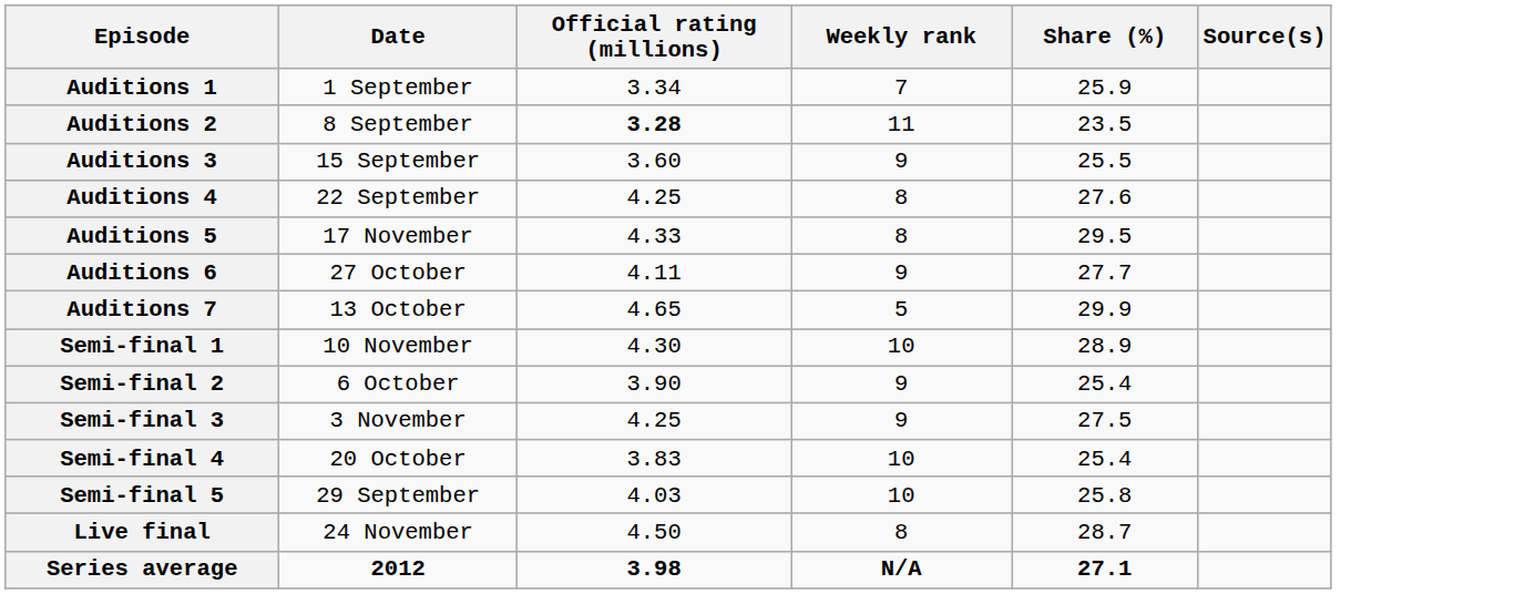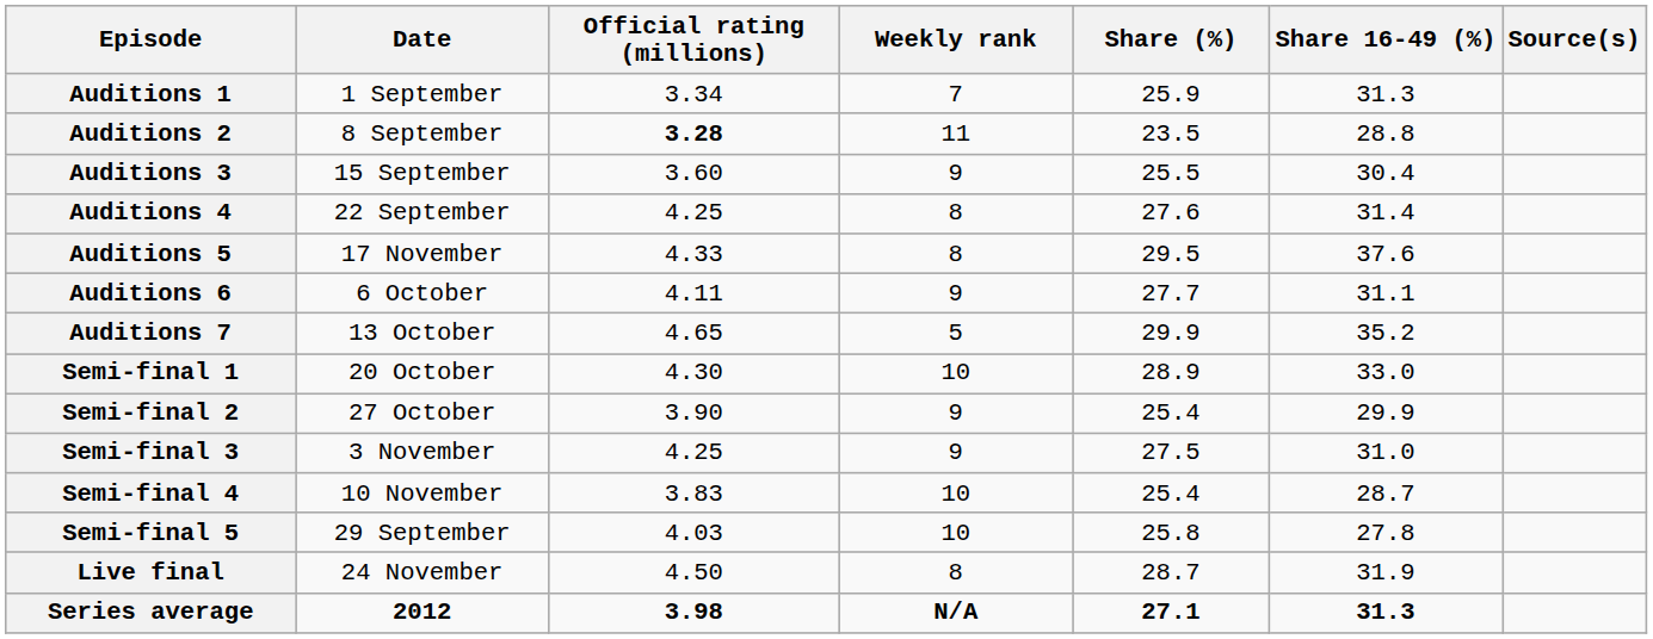 <table class="wikitable sortable" style="text-align:center">
 <tr>
 <th scope="col" style="width:150px;">Episode</th>
 <th scope="col" style="width:130px;">Date</th>
 <th scope="col" style="width:150px;">Official rating<br>(millions)</th>
 <th scope="col" style="width:120px;">Weekly rank</th>
 <th scope="col" style="width:100px;">Share (%)</th>
+<th scope="col" style="width:120px;">Share 16-49 (%)</th>
 <th scope="col" style="width:50px;">Source(s)</th>
 </tr>
 <tr>
 <th scope="row">Auditions 1</th>
 <td>1 September</td>
 <td>3.34</td>
 <td>7</td>
 <td>25.9</td>
+<td>31.3</td>
 <td></td>
 </tr>
 <tr>
 <th scope="row">Auditions 2</th>
 <td>8 September</td>
 <td><strong>3.28</strong></td>
 <td>11</td>
 <td>23.5</td>
+<td>28.8</td>
 <td></td>
 </tr>
 <tr>
 <th scope="row">Auditions 3</th>
 <td>15 September</td>
 <td>3.60</td>
 <td>9</td>
 <td>25.5</td>
+<td>30.4</td>
 <td></td>
 </tr>
 <tr>
 <th scope="row">Auditions 4</th>
 <td>22 September</td>
 <td>4.25</td>
 <td>8</td>
 <td>27.6</td>
+<td>31.4</td>
 <td></td>
 </tr>
 <tr>
 <th scope="row">Auditions 5</th>
 <td>17 November</td>
 <td>4.33</td>
 <td>8</td>
 <td>29.5</td>
+<td>37.6</td>
 <td></td>
 </tr>
 <tr>
 <th scope="row">Auditions 6</th>
-<td>27 October</td>
+<td>6 October</td>
 <td>4.11</td>
 <td>9</td>
 <td>27.7</td>
+<td>31.1</td>
 <td></td>
 </tr>
 <tr>
 <th scope="row">Auditions 7</th>
 <td>13 October</td>
 <td>4.65</td>
 <td>5</td>
 <td>29.9</td>
+<td>35.2</td>
 <td></td>
 </tr>
 <tr>
 <th scope="row">Semi-final 1</th>
-<td>10 November</td>
+<td>20 October</td>
 <td>4.30</td>
 <td>10</td>
 <td>28.9</td>
+<td>33.0</td>
 <td></td>
 </tr>
 <tr>
 <th scope="row">Semi-final 2</th>
-<td>6 October</td>
+<td>27 October</td>
 <td>3.90</td>
 <td>9</td>
 <td>25.4</td>
+<td>29.9</td>
 <td></td>
 </tr>
 <tr>
 <th scope="row">Semi-final 3</th>
 <td>3 November</td>
 <td>4.25</td>
 <td>9</td>
 <td>27.5</td>
+<td>31.0</td>
 <td></td>
 </tr>
 <tr>
 <th scope="row">Semi-final 4</th>
-<td>20 October</td>
+<td>10 November</td>
 <td>3.83</td>
 <td>10</td>
 <td>25.4</td>
+<td>28.7</td>
 <td></td>
 </tr>
 <tr>
 <th scope="row">Semi-final 5</th>
 <td>29 September</td>
 <td>4.03</td>
 <td>10</td>
 <td>25.8</td>
+<td>27.8</td>
 <td></td>
 </tr>
 <tr>
 <th scope="row">Live final</th>
 <td>24 November</td>
 <td>4.50</td>
 <td>8</td>
 <td>28.7</td>
+<td>31.9</td>
 <td></td>
 </tr>
 <tr>
 <th scope="row">Series average</th>
 <td><strong>2012</strong></td>
 <td><strong>3.98</strong></td>
 <td><strong>N/A</strong></td>
 <td><strong>27.1</strong></td>
+<td><strong>31.3</strong></td>
 <td></td>
 </tr>
 </table>
